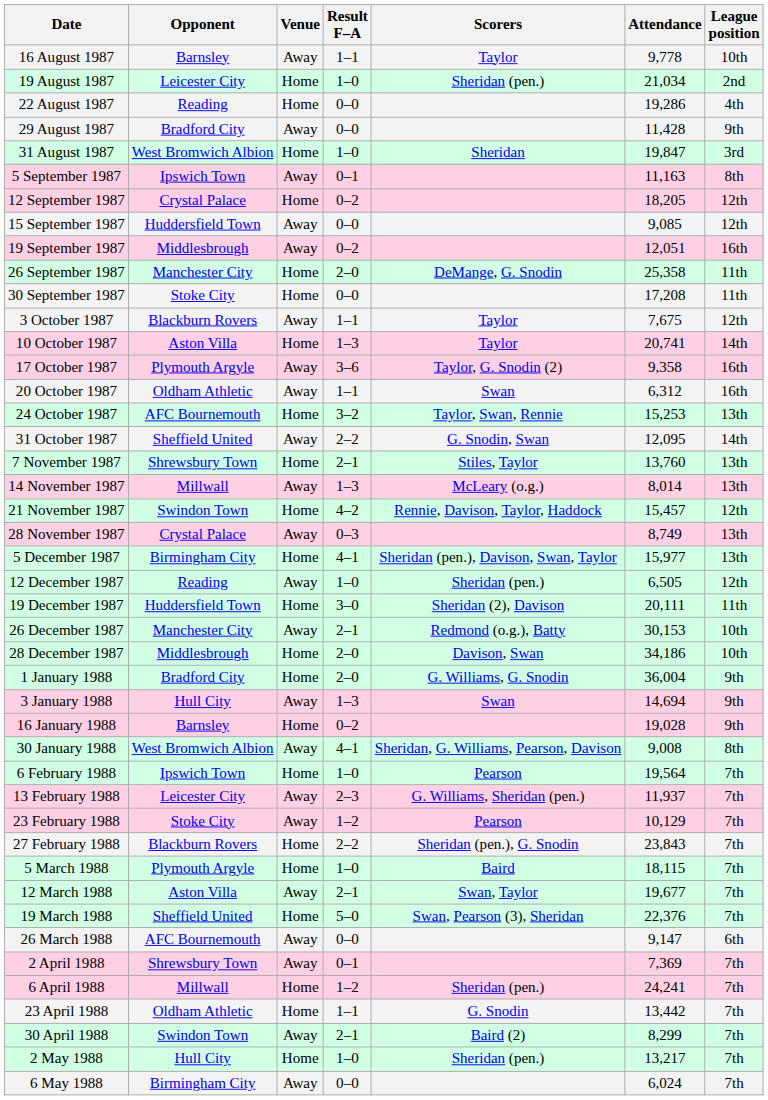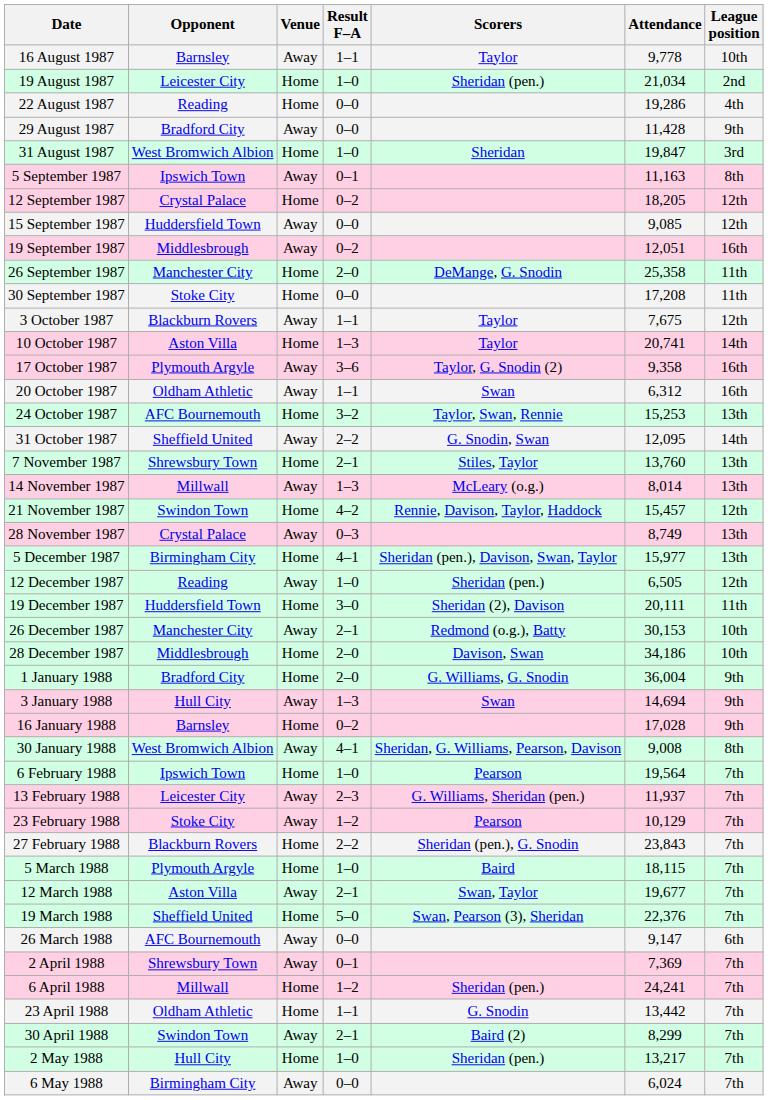 <table class="wikitable sortable" style="text-align:center;">
 <tr>
 <th>Date</th>
 <th>Opponent</th>
 <th>Venue</th>
 <th>Result<br>F–A</th>
 <th class=unsortable>Scorers</th>
 <th>Attendance</th>
 <th>League<br>position</th>
 </tr>
 <tr bgcolor="#f3f3f3">
 <td>16 August 1987</td>
 <td><a href='#'>Barnsley</a></td>
 <td>Away</td>
 <td>1–1</td>
 <td><a href='#'>Taylor</a></td>
 <td>9,778</td>
 <td>10th</td>
 </tr>
 <tr bgcolor="#d0ffe3">
 <td>19 August 1987</td>
 <td><a href='#'>Leicester City</a></td>
 <td>Home</td>
 <td>1–0</td>
 <td><a href='#'>Sheridan</a> (pen.)</td>
 <td>21,034</td>
 <td>2nd</td>
 </tr>
 <tr bgcolor="#f3f3f3">
 <td>22 August 1987</td>
 <td><a href='#'>Reading</a></td>
 <td>Home</td>
 <td>0–0</td>
 <td></td>
 <td>19,286</td>
 <td>4th</td>
 </tr>
 <tr bgcolor="#f3f3f3">
 <td>29 August 1987</td>
 <td><a href='#'>Bradford City</a></td>
 <td>Away</td>
 <td>0–0</td>
 <td></td>
 <td>11,428</td>
 <td>9th</td>
 </tr>
 <tr bgcolor="#d0ffe3">
 <td>31 August 1987</td>
 <td><a href='#'>West Bromwich Albion</a></td>
 <td>Home</td>
 <td>1–0</td>
 <td><a href='#'>Sheridan</a></td>
 <td>19,847</td>
 <td>3rd</td>
 </tr>
 <tr bgcolor="#ffd0e3">
 <td>5 September 1987</td>
 <td><a href='#'>Ipswich Town</a></td>
 <td>Away</td>
 <td>0–1</td>
 <td></td>
 <td>11,163</td>
 <td>8th</td>
 </tr>
 <tr bgcolor="#ffd0e3">
 <td>12 September 1987</td>
 <td><a href='#'>Crystal Palace</a></td>
 <td>Home</td>
 <td>0–2</td>
 <td></td>
 <td>18,205</td>
 <td>12th</td>
 </tr>
 <tr bgcolor="#f3f3f3">
 <td>15 September 1987</td>
 <td><a href='#'>Huddersfield Town</a></td>
 <td>Away</td>
 <td>0–0</td>
 <td></td>
 <td>9,085</td>
 <td>12th</td>
 </tr>
 <tr bgcolor="#ffd0e3">
 <td>19 September 1987</td>
 <td><a href='#'>Middlesbrough</a></td>
 <td>Away</td>
 <td>0–2</td>
 <td></td>
 <td>12,051</td>
 <td>16th</td>
 </tr>
 <tr bgcolor="#d0ffe3">
 <td>26 September 1987</td>
 <td><a href='#'>Manchester City</a></td>
 <td>Home</td>
 <td>2–0</td>
 <td><a href='#'>DeMange</a>, <a href='#'>G. Snodin</a></td>
 <td>25,358</td>
 <td>11th</td>
 </tr>
 <tr bgcolor="#f3f3f3">
 <td>30 September 1987</td>
 <td><a href='#'>Stoke City</a></td>
 <td>Home</td>
 <td>0–0</td>
 <td></td>
 <td>17,208</td>
 <td>11th</td>
 </tr>
 <tr bgcolor="#f3f3f3">
 <td>3 October 1987</td>
 <td><a href='#'>Blackburn Rovers</a></td>
 <td>Away</td>
 <td>1–1</td>
 <td><a href='#'>Taylor</a></td>
 <td>7,675</td>
 <td>12th</td>
 </tr>
 <tr bgcolor="#ffd0e3">
 <td>10 October 1987</td>
 <td><a href='#'>Aston Villa</a></td>
 <td>Home</td>
 <td>1–3</td>
 <td><a href='#'>Taylor</a></td>
 <td>20,741</td>
 <td>14th</td>
 </tr>
 <tr bgcolor="#ffd0e3">
 <td>17 October 1987</td>
 <td><a href='#'>Plymouth Argyle</a></td>
 <td>Away</td>
 <td>3–6</td>
 <td><a href='#'>Taylor</a>, <a href='#'>G. Snodin</a> (2)</td>
 <td>9,358</td>
 <td>16th</td>
 </tr>
 <tr bgcolor="#f3f3f3">
 <td>20 October 1987</td>
 <td><a href='#'>Oldham Athletic</a></td>
 <td>Away</td>
 <td>1–1</td>
 <td><a href='#'>Swan</a></td>
 <td>6,312</td>
 <td>16th</td>
 </tr>
 <tr bgcolor="#d0ffe3">
 <td>24 October 1987</td>
 <td><a href='#'>AFC Bournemouth</a></td>
 <td>Home</td>
 <td>3–2</td>
 <td><a href='#'>Taylor</a>, <a href='#'>Swan</a>, <a href='#'>Rennie</a></td>
 <td>15,253</td>
 <td>13th</td>
 </tr>
 <tr bgcolor="#f3f3f3">
 <td>31 October 1987</td>
 <td><a href='#'>Sheffield United</a></td>
 <td>Away</td>
 <td>2–2</td>
 <td><a href='#'>G. Snodin</a>, <a href='#'>Swan</a></td>
 <td>12,095</td>
 <td>14th</td>
 </tr>
 <tr bgcolor="#d0ffe3">
 <td>7 November 1987</td>
 <td><a href='#'>Shrewsbury Town</a></td>
 <td>Home</td>
 <td>2–1</td>
 <td><a href='#'>Stiles</a>, <a href='#'>Taylor</a></td>
 <td>13,760</td>
 <td>13th</td>
 </tr>
 <tr bgcolor="#ffd0e3">
 <td>14 November 1987</td>
 <td><a href='#'>Millwall</a></td>
 <td>Away</td>
 <td>1–3</td>
 <td><a href='#'>McLeary</a> (o.g.)</td>
 <td>8,014</td>
 <td>13th</td>
 </tr>
 <tr bgcolor="#d0ffe3">
 <td>21 November 1987</td>
 <td><a href='#'>Swindon Town</a></td>
 <td>Home</td>
 <td>4–2</td>
 <td><a href='#'>Rennie</a>, <a href='#'>Davison</a>, <a href='#'>Taylor</a>, <a href='#'>Haddock</a></td>
 <td>15,457</td>
 <td>12th</td>
 </tr>
 <tr bgcolor="#ffd0e3">
 <td>28 November 1987</td>
 <td><a href='#'>Crystal Palace</a></td>
 <td>Away</td>
 <td>0–3</td>
 <td></td>
 <td>8,749</td>
 <td>13th</td>
 </tr>
 <tr bgcolor="#d0ffe3">
 <td>5 December 1987</td>
 <td><a href='#'>Birmingham City</a></td>
 <td>Home</td>
 <td>4–1</td>
 <td><a href='#'>Sheridan</a> (pen.), <a href='#'>Davison</a>, <a href='#'>Swan</a>, <a href='#'>Taylor</a></td>
 <td>15,977</td>
 <td>13th</td>
 </tr>
 <tr bgcolor="#d0ffe3">
 <td>12 December 1987</td>
 <td><a href='#'>Reading</a></td>
 <td>Away</td>
 <td>1–0</td>
 <td><a href='#'>Sheridan</a> (pen.)</td>
 <td>6,505</td>
 <td>12th</td>
 </tr>
 <tr bgcolor="#d0ffe3">
 <td>19 December 1987</td>
 <td><a href='#'>Huddersfield Town</a></td>
 <td>Home</td>
 <td>3–0</td>
 <td><a href='#'>Sheridan</a> (2), <a href='#'>Davison</a></td>
 <td>20,111</td>
 <td>11th</td>
 </tr>
 <tr bgcolor="#d0ffe3">
 <td>26 December 1987</td>
 <td><a href='#'>Manchester City</a></td>
 <td>Away</td>
 <td>2–1</td>
 <td><a href='#'>Redmond</a> (o.g.), <a href='#'>Batty</a></td>
 <td>30,153</td>
 <td>10th</td>
 </tr>
 <tr bgcolor="#d0ffe3">
 <td>28 December 1987</td>
 <td><a href='#'>Middlesbrough</a></td>
 <td>Home</td>
 <td>2–0</td>
 <td><a href='#'>Davison</a>, <a href='#'>Swan</a></td>
 <td>34,186</td>
 <td>10th</td>
 </tr>
 <tr bgcolor="#d0ffe3">
 <td>1 January 1988</td>
 <td><a href='#'>Bradford City</a></td>
 <td>Home</td>
 <td>2–0</td>
 <td><a href='#'>G. Williams</a>, <a href='#'>G. Snodin</a></td>
 <td>36,004</td>
 <td>9th</td>
 </tr>
 <tr bgcolor="#ffd0e3">
 <td>3 January 1988</td>
 <td><a href='#'>Hull City</a></td>
 <td>Away</td>
 <td>1–3</td>
 <td><a href='#'>Swan</a></td>
 <td>14,694</td>
 <td>9th</td>
 </tr>
 <tr bgcolor="#ffd0e3">
 <td>16 January 1988</td>
 <td><a href='#'>Barnsley</a></td>
 <td>Home</td>
 <td>0–2</td>
 <td></td>
-<td>19,028</td>
+<td>17,028</td>
 <td>9th</td>
 </tr>
 <tr bgcolor="#d0ffe3">
 <td>30 January 1988</td>
 <td><a href='#'>West Bromwich Albion</a></td>
 <td>Away</td>
 <td>4–1</td>
 <td><a href='#'>Sheridan</a>, <a href='#'>G. Williams</a>, <a href='#'>Pearson</a>, <a href='#'>Davison</a></td>
 <td>9,008</td>
 <td>8th</td>
 </tr>
 <tr bgcolor="#d0ffe3">
 <td>6 February 1988</td>
 <td><a href='#'>Ipswich Town</a></td>
 <td>Home</td>
 <td>1–0</td>
 <td><a href='#'>Pearson</a></td>
 <td>19,564</td>
 <td>7th</td>
 </tr>
 <tr bgcolor="#ffd0e3">
 <td>13 February 1988</td>
 <td><a href='#'>Leicester City</a></td>
 <td>Away</td>
 <td>2–3</td>
 <td><a href='#'>G. Williams</a>, <a href='#'>Sheridan</a> (pen.)</td>
 <td>11,937</td>
 <td>7th</td>
 </tr>
 <tr bgcolor="#ffd0e3">
 <td>23 February 1988</td>
 <td><a href='#'>Stoke City</a></td>
 <td>Away</td>
 <td>1–2</td>
 <td><a href='#'>Pearson</a></td>
 <td>10,129</td>
 <td>7th</td>
 </tr>
 <tr bgcolor="#f3f3f3">
 <td>27 February 1988</td>
 <td><a href='#'>Blackburn Rovers</a></td>
 <td>Home</td>
 <td>2–2</td>
 <td><a href='#'>Sheridan</a> (pen.), <a href='#'>G. Snodin</a></td>
 <td>23,843</td>
 <td>7th</td>
 </tr>
 <tr bgcolor="#d0ffe3">
 <td>5 March 1988</td>
 <td><a href='#'>Plymouth Argyle</a></td>
 <td>Home</td>
 <td>1–0</td>
 <td><a href='#'>Baird</a></td>
 <td>18,115</td>
 <td>7th</td>
 </tr>
 <tr bgcolor="#d0ffe3">
 <td>12 March 1988</td>
 <td><a href='#'>Aston Villa</a></td>
 <td>Away</td>
 <td>2–1</td>
 <td><a href='#'>Swan</a>, <a href='#'>Taylor</a></td>
 <td>19,677</td>
 <td>7th</td>
 </tr>
 <tr bgcolor="#d0ffe3">
 <td>19 March 1988</td>
 <td><a href='#'>Sheffield United</a></td>
 <td>Home</td>
 <td>5–0</td>
 <td><a href='#'>Swan</a>, <a href='#'>Pearson</a> (3), <a href='#'>Sheridan</a></td>
 <td>22,376</td>
 <td>7th</td>
 </tr>
 <tr bgcolor="#f3f3f3">
 <td>26 March 1988</td>
 <td><a href='#'>AFC Bournemouth</a></td>
 <td>Away</td>
 <td>0–0</td>
 <td></td>
 <td>9,147</td>
 <td>6th</td>
 </tr>
 <tr bgcolor="#ffd0e3">
 <td>2 April 1988</td>
 <td><a href='#'>Shrewsbury Town</a></td>
 <td>Away</td>
 <td>0–1</td>
 <td></td>
 <td>7,369</td>
 <td>7th</td>
 </tr>
 <tr bgcolor="#ffd0e3">
 <td>6 April 1988</td>
 <td><a href='#'>Millwall</a></td>
 <td>Home</td>
 <td>1–2</td>
 <td><a href='#'>Sheridan</a> (pen.)</td>
 <td>24,241</td>
 <td>7th</td>
 </tr>
 <tr bgcolor="#f3f3f3">
 <td>23 April 1988</td>
 <td><a href='#'>Oldham Athletic</a></td>
 <td>Home</td>
 <td>1–1</td>
 <td><a href='#'>G. Snodin</a></td>
 <td>13,442</td>
 <td>7th</td>
 </tr>
 <tr bgcolor="#d0ffe3">
 <td>30 April 1988</td>
 <td><a href='#'>Swindon Town</a></td>
 <td>Away</td>
 <td>2–1</td>
 <td><a href='#'>Baird</a> (2)</td>
 <td>8,299</td>
 <td>7th</td>
 </tr>
 <tr bgcolor="#d0ffe3">
 <td>2 May 1988</td>
 <td><a href='#'>Hull City</a></td>
 <td>Home</td>
 <td>1–0</td>
 <td><a href='#'>Sheridan</a> (pen.)</td>
 <td>13,217</td>
 <td>7th</td>
 </tr>
 <tr bgcolor="#f3f3f3">
 <td>6 May 1988</td>
 <td><a href='#'>Birmingham City</a></td>
 <td>Away</td>
 <td>0–0</td>
 <td></td>
 <td>6,024</td>
 <td>7th</td>
 </tr>
 </table>
